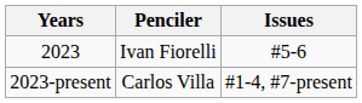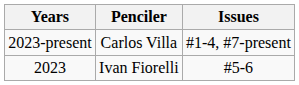 <table class="wikitable" style="vertical-align:text-top">
 <tr>
 <th>Years</th>
 <th>Penciler</th>
 <th>Issues</th>
 </tr>
 <tr>
+<td align="center">2023-present</td>
+<td align="center">Carlos Villa</td>
+<td align="center">#1-4, #7-present</td>
+</tr>
+<tr>
 <td align="center">2023</td>
 <td align="center">Ivan Fiorelli</td>
 <td align="center">#5-6</td>
 </tr>
 <tr>
-<td align="center">2023-present</td>
-<td align="center">Carlos Villa</td>
-<td align="center">#1-4, #7-present</td>
-</tr>
-<tr>
 </tr>
 </table>
